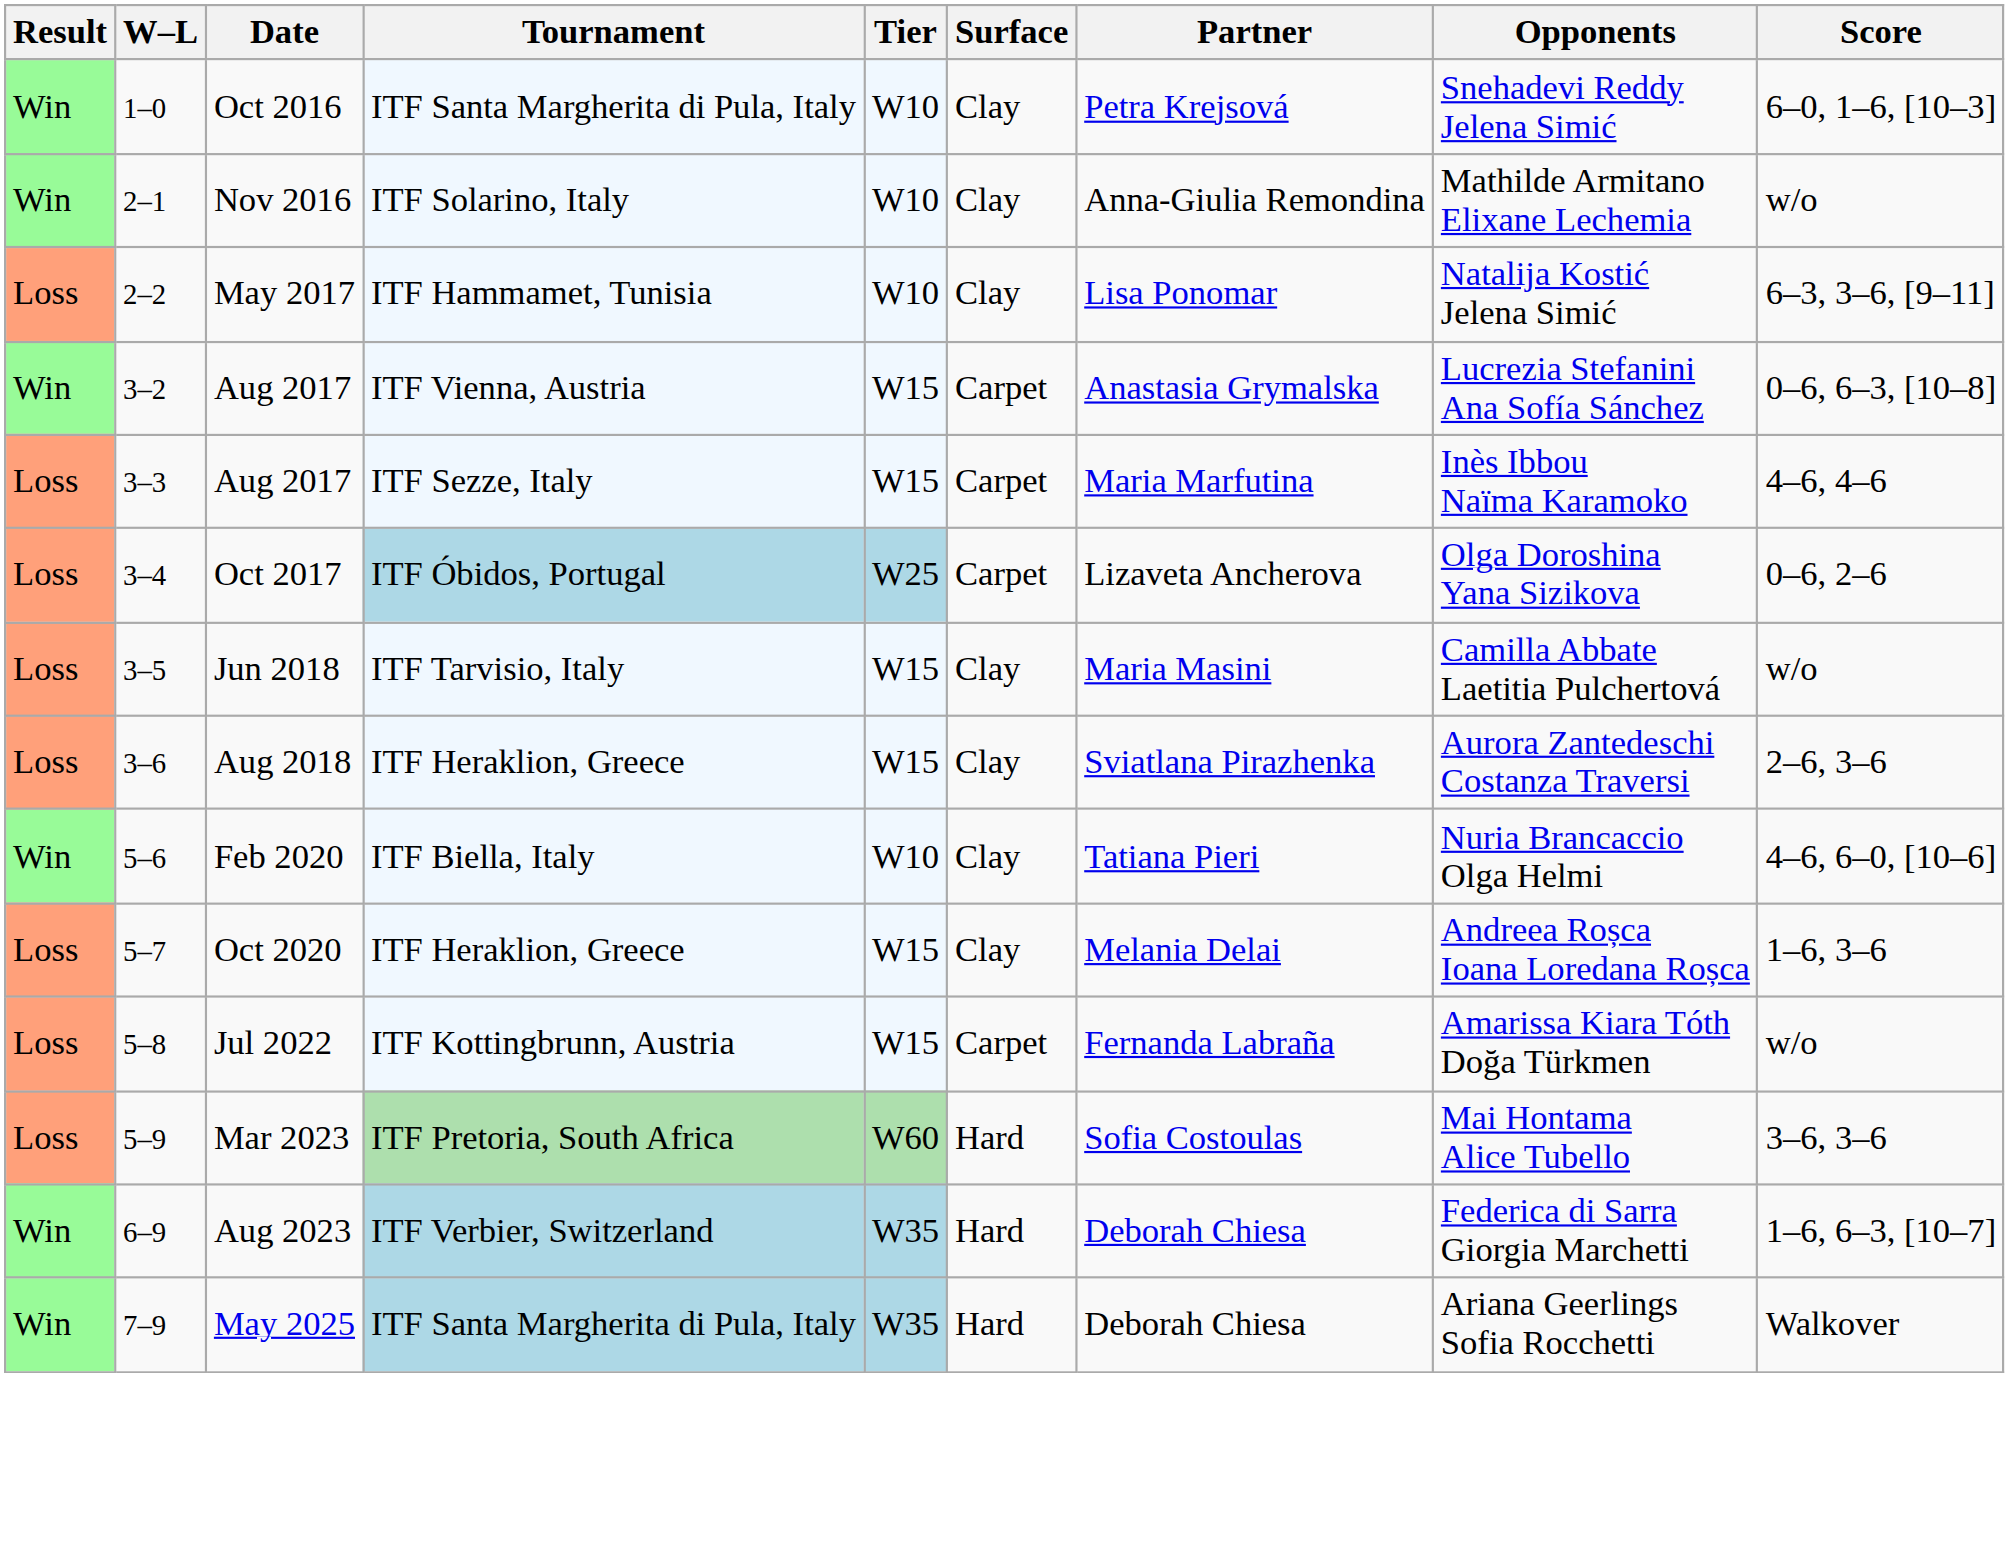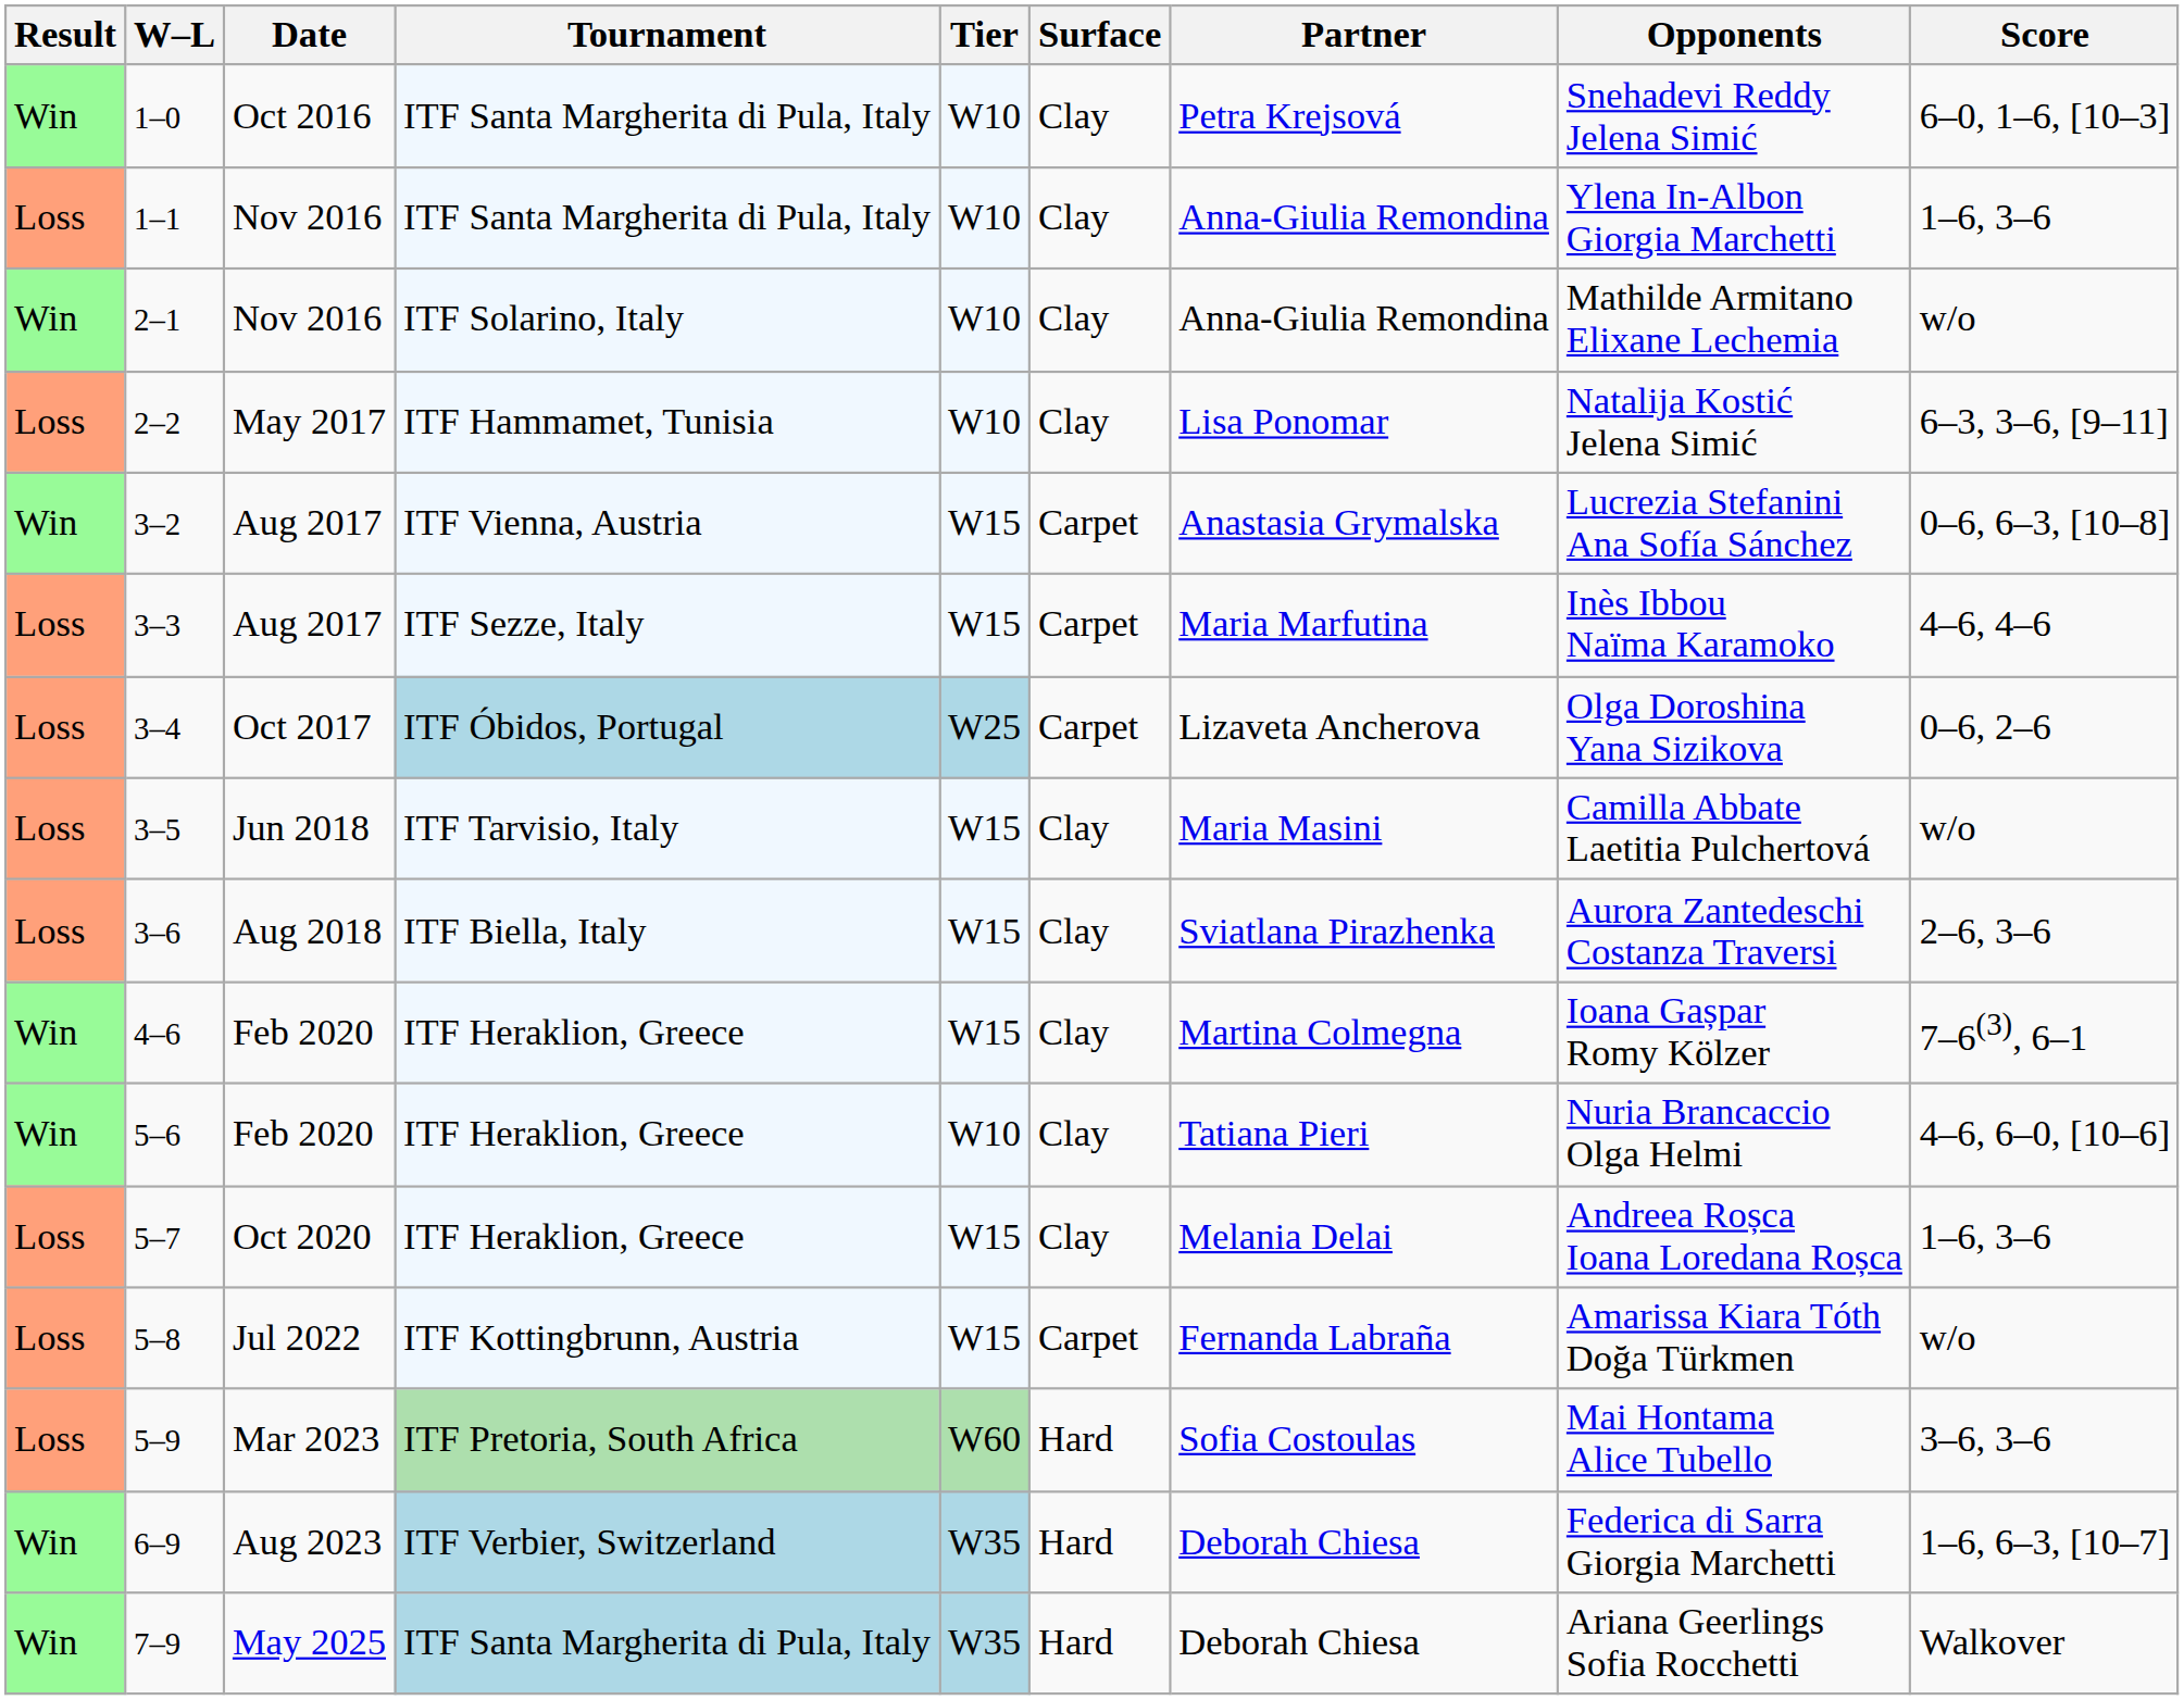 <table class="sortable wikitable">
 <tr>
 <th>Result</th>
 <th class="unsortable">W–L</th>
 <th>Date</th>
 <th>Tournament</th>
 <th>Tier</th>
 <th>Surface</th>
 <th>Partner</th>
 <th>Opponents</th>
 <th class="unsortable">Score</th>
 </tr>
 <tr>
 <td bgcolor="98FB98">Win</td>
 <td><small>1–0</small></td>
 <td>Oct 2016</td>
 <td style="background:#f0f8ff;">ITF Santa Margherita di Pula, Italy</td>
 <td style="background:#f0f8ff;">W10</td>
 <td>Clay</td>
 <td> <a href='#'>Petra Krejsová</a></td>
 <td> <a href='#'>Snehadevi Reddy</a> <br>  <a href='#'>Jelena Simić</a></td>
 <td>6–0, 1–6, [10–3]</td>
+</tr>
+<tr>
+<td style="background:#ffa07a;">Loss</td>
+<td><small>1–1</small></td>
+<td>Nov 2016</td>
+<td style="background:#f0f8ff;">ITF Santa Margherita di Pula, Italy</td>
+<td style="background:#f0f8ff;">W10</td>
+<td>Clay</td>
+<td> <a href='#'>Anna-Giulia Remondina</a></td>
+<td> <a href='#'>Ylena In-Albon</a> <br>  <a href='#'>Giorgia Marchetti</a></td>
+<td>1–6, 3–6</td>
 </tr>
 <tr>
 <td style="background:#98fb98;">Win</td>
 <td><small>2–1</small></td>
 <td>Nov 2016</td>
 <td style="background:#f0f8ff;">ITF Solarino, Italy</td>
 <td style="background:#f0f8ff;">W10</td>
 <td>Clay</td>
 <td> Anna-Giulia Remondina</td>
 <td> Mathilde Armitano <br>  <a href='#'>Elixane Lechemia</a></td>
 <td>w/o</td>
 </tr>
 <tr>
 <td style="background:#ffa07a;">Loss</td>
 <td><small>2–2</small></td>
 <td>May 2017</td>
 <td style="background:#f0f8ff;">ITF Hammamet, Tunisia</td>
 <td style="background:#f0f8ff;">W10</td>
 <td>Clay</td>
 <td> <a href='#'>Lisa Ponomar</a></td>
 <td> <a href='#'>Natalija Kostić</a> <br>  Jelena Simić</td>
 <td>6–3, 3–6, [9–11]</td>
 </tr>
 <tr>
 <td style="background:#98fb98;">Win</td>
 <td><small>3–2</small></td>
 <td>Aug 2017</td>
 <td style="background:#f0f8ff;">ITF Vienna, Austria</td>
 <td style="background:#f0f8ff;">W15</td>
 <td>Carpet</td>
 <td> <a href='#'>Anastasia Grymalska</a></td>
 <td> <a href='#'>Lucrezia Stefanini</a> <br>  <a href='#'>Ana Sofía Sánchez</a></td>
 <td>0–6, 6–3, [10–8]</td>
 </tr>
 <tr>
 <td style="background:#ffa07a;">Loss</td>
 <td><small>3–3</small></td>
 <td>Aug 2017</td>
 <td style="background:#f0f8ff;">ITF Sezze, Italy</td>
 <td style="background:#f0f8ff;">W15</td>
 <td>Carpet</td>
 <td> <a href='#'>Maria Marfutina</a></td>
 <td> <a href='#'>Inès Ibbou</a> <br>  <a href='#'>Naïma Karamoko</a></td>
 <td>4–6, 4–6</td>
 </tr>
 <tr>
 <td style="background:#ffa07a;">Loss</td>
 <td><small>3–4</small></td>
 <td>Oct 2017</td>
 <td style="background:lightblue;">ITF Óbidos, Portugal</td>
 <td style="background:lightblue;">W25</td>
 <td>Carpet</td>
 <td> Lizaveta Ancherova</td>
 <td> <a href='#'>Olga Doroshina</a> <br>  <a href='#'>Yana Sizikova</a></td>
 <td>0–6, 2–6</td>
 </tr>
 <tr>
 <td style="background:#ffa07a;">Loss</td>
 <td><small>3–5</small></td>
 <td>Jun 2018</td>
 <td style="background:#f0f8ff;">ITF Tarvisio, Italy</td>
 <td style="background:#f0f8ff;">W15</td>
 <td>Clay</td>
 <td> <a href='#'>Maria Masini</a></td>
 <td> <a href='#'>Camilla Abbate</a> <br>  Laetitia Pulchertová</td>
 <td>w/o</td>
 </tr>
 <tr>
 <td style="background:#ffa07a;">Loss</td>
 <td><small>3–6</small></td>
 <td>Aug 2018</td>
-<td style="background:#f0f8ff;">ITF Heraklion, Greece</td>
+<td style="background:#f0f8ff;">ITF Biella, Italy</td>
 <td style="background:#f0f8ff;">W15</td>
 <td>Clay</td>
 <td> <a href='#'>Sviatlana Pirazhenka</a></td>
 <td> <a href='#'>Aurora Zantedeschi</a> <br>  <a href='#'>Costanza Traversi</a></td>
 <td>2–6, 3–6</td>
 </tr>
 <tr>
 <td bgcolor="98FB98">Win</td>
+<td><small>4–6</small></td>
+<td>Feb 2020</td>
+<td style="background:#f0f8ff;">ITF Heraklion, Greece</td>
+<td style="background:#f0f8ff;">W15</td>
+<td>Clay</td>
+<td> <a href='#'>Martina Colmegna</a></td>
+<td> <a href='#'>Ioana Gașpar</a> <br>  Romy Kölzer</td>
+<td>7–6<sup>(3)</sup>, 6–1</td>
+</tr>
+<tr>
+<td bgcolor="98FB98">Win</td>
 <td><small>5–6</small></td>
 <td>Feb 2020</td>
-<td style="background:#f0f8ff;">ITF Biella, Italy</td>
+<td style="background:#f0f8ff;">ITF Heraklion, Greece</td>
 <td style="background:#f0f8ff;">W10</td>
 <td>Clay</td>
 <td> <a href='#'>Tatiana Pieri</a></td>
 <td> <a href='#'>Nuria Brancaccio</a> <br>  Olga Helmi</td>
 <td>4–6, 6–0, [10–6]</td>
 </tr>
 <tr>
 <td style="background:#ffa07a;">Loss</td>
 <td><small>5–7</small></td>
 <td>Oct 2020</td>
 <td style="background:#f0f8ff;">ITF Heraklion, Greece</td>
 <td style="background:#f0f8ff;">W15</td>
 <td>Clay</td>
 <td> <a href='#'>Melania Delai</a></td>
 <td> <a href='#'>Andreea Roșca</a> <br>  <a href='#'>Ioana Loredana Roșca</a></td>
 <td>1–6, 3–6</td>
 </tr>
 <tr>
 <td style="background:#ffa07a;">Loss</td>
 <td><small>5–8</small></td>
 <td>Jul 2022</td>
 <td style="background:#f0f8ff;">ITF Kottingbrunn, Austria</td>
 <td style="background:#f0f8ff;">W15</td>
 <td>Carpet</td>
 <td> <a href='#'>Fernanda Labraña</a></td>
 <td> <a href='#'>Amarissa Kiara Tóth</a> <br>  Doğa Türkmen</td>
 <td>w/o</td>
 </tr>
 <tr>
 <td style="background:#ffa07a;">Loss</td>
 <td><small>5–9</small></td>
 <td>Mar 2023</td>
 <td style="background:#addfad;">ITF Pretoria, South Africa</td>
 <td style="background:#addfad;">W60</td>
 <td>Hard</td>
 <td> <a href='#'>Sofia Costoulas</a></td>
 <td> <a href='#'>Mai Hontama</a> <br>  <a href='#'>Alice Tubello</a></td>
 <td>3–6, 3–6</td>
 </tr>
 <tr>
 <td bgcolor="98FB98">Win</td>
 <td><small>6–9</small></td>
 <td>Aug 2023</td>
 <td style="background:lightblue;">ITF Verbier, Switzerland</td>
 <td style="background:lightblue;">W35</td>
 <td>Hard</td>
 <td> <a href='#'>Deborah Chiesa</a></td>
 <td> <a href='#'>Federica di Sarra</a> <br>  Giorgia Marchetti</td>
 <td>1–6, 6–3, [10–7]</td>
 </tr>
 <tr>
 <td bgcolor="98FB98">Win</td>
 <td><small>7–9</small></td>
 <td><a href='#'>May 2025</a></td>
 <td style="background:lightblue;">ITF Santa Margherita di Pula, Italy</td>
 <td style="background:lightblue;">W35</td>
 <td>Hard</td>
 <td> Deborah Chiesa</td>
 <td> Ariana Geerlings <br>  Sofia Rocchetti</td>
 <td>Walkover</td>
 </tr>
 </table>
